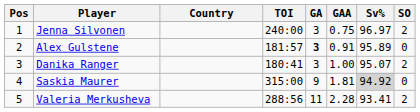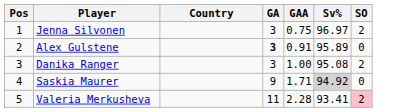 <table class="wikitable sortable" style="text-align: center;">
 <tr>
 <th width=30>Pos</th>
 <th width=150>Player</th>
 <th width=120>Country</th>
-<th width=20>TOI</th>
 <th width=20>GA</th>
 <th width=20>GAA</th>
 <th width=20>Sv%</th>
 <th width=20>SO</th>
 </tr>
 <tr>
 <td>1</td>
 <td align=left><a href='#'>Jenna Silvonen</a></td>
 <td align=left></td>
-<td>240:00</td>
 <td>3</td>
 <td>0.75</td>
 <td>96.97</td>
 <td>2</td>
 </tr>
 <tr>
 <td>2</td>
 <td align=left><a href='#'>Alex Gulstene</a></td>
 <td align=left></td>
-<td>181:57</td>
 <td><strong>3</strong></td>
 <td>0.91</td>
 <td>95.89</td>
 <td>0</td>
 </tr>
 <tr>
 <td>3</td>
 <td align=left><a href='#'>Danika Ranger</a></td>
 <td align=left></td>
-<td>180:41</td>
 <td>3</td>
 <td>1.00</td>
-<td>95.07</td>
+<td>95.08</td>
 <td>2</td>
 </tr>
 <tr>
 <td>4</td>
 <td align=left><a href='#'>Saskia Maurer</a></td>
 <td align=left></td>
-<td>315:00</td>
 <td>9</td>
-<td>1.81</td>
+<td>1.71</td>
 <td style="background: lightgrey;">94.92</td>
 <td>0</td>
 </tr>
 <tr>
 <td>5</td>
 <td align=left><a href='#'>Valeria Merkusheva</a></td>
 <td align=left></td>
-<td>288:56</td>
 <td>11</td>
 <td>2.28</td>
 <td>93.41</td>
-<td>2</td>
+<td style="background: pink;">2</td>
 </tr>
 </table>
